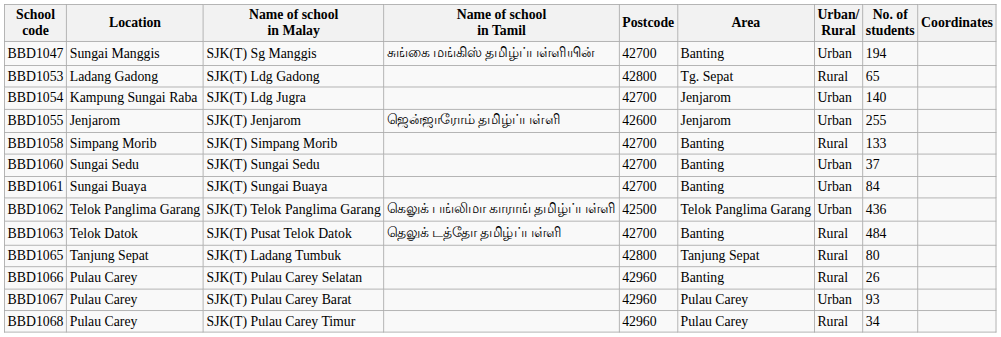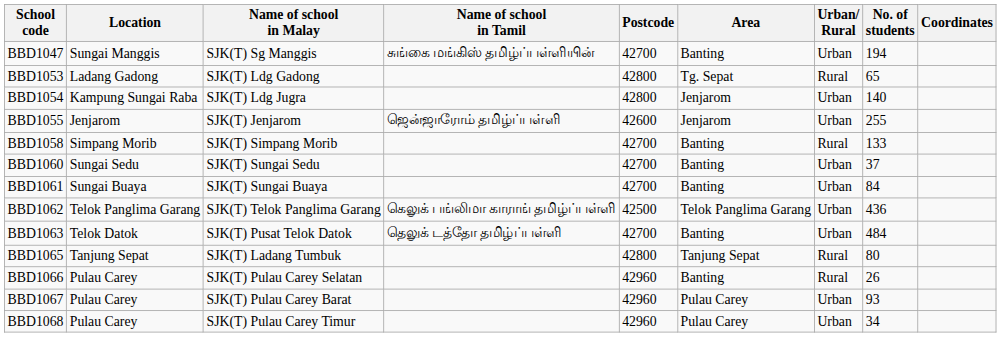 <table class="wikitable sortable">
 <tr>
 <th>School<br>code</th>
 <th>Location</th>
 <th>Name of school<br>in Malay</th>
 <th>Name of school<br>in Tamil</th>
 <th>Postcode</th>
 <th>Area</th>
 <th>Urban/<br>Rural</th>
 <th>No. of<br>students</th>
 <th>Coordinates</th>
 </tr>
 <tr>
 <td>BBD1047</td>
 <td>Sungai Manggis</td>
 <td>SJK(T) Sg Manggis</td>
 <td>சுங்கை மங்கிஸ் தமிழ்ப்பள்ளியின்</td>
 <td>42700</td>
 <td>Banting</td>
 <td>Urban</td>
 <td>194</td>
 <td></td>
 </tr>
 <tr>
 <td>BBD1053</td>
 <td>Ladang Gadong</td>
 <td>SJK(T) Ldg Gadong</td>
 <td></td>
 <td>42800</td>
 <td>Tg. Sepat</td>
 <td>Rural</td>
 <td>65</td>
 <td></td>
 </tr>
 <tr>
 <td>BBD1054</td>
 <td>Kampung Sungai Raba</td>
 <td>SJK(T) Ldg Jugra</td>
 <td></td>
-<td>42700</td>
+<td>42800</td>
 <td>Jenjarom</td>
 <td>Urban</td>
 <td>140</td>
 <td></td>
 </tr>
 <tr>
 <td>BBD1055</td>
 <td>Jenjarom</td>
 <td>SJK(T) Jenjarom</td>
 <td>ஜென்ஜாரோம் தமிழ்ப்பள்ளி</td>
 <td>42600</td>
 <td>Jenjarom</td>
 <td>Urban</td>
 <td>255</td>
 <td></td>
 </tr>
 <tr>
 <td>BBD1058</td>
 <td>Simpang Morib</td>
 <td>SJK(T) Simpang Morib</td>
 <td></td>
 <td>42700</td>
 <td>Banting</td>
 <td>Rural</td>
 <td>133</td>
 <td></td>
 </tr>
 <tr>
 <td>BBD1060</td>
 <td>Sungai Sedu</td>
 <td>SJK(T) Sungai Sedu</td>
 <td></td>
 <td>42700</td>
 <td>Banting</td>
 <td>Urban</td>
 <td>37</td>
 <td></td>
 </tr>
 <tr>
 <td>BBD1061</td>
 <td>Sungai Buaya</td>
 <td>SJK(T) Sungai Buaya</td>
 <td></td>
 <td>42700</td>
 <td>Banting</td>
 <td>Urban</td>
 <td>84</td>
 <td></td>
 </tr>
 <tr>
 <td>BBD1062</td>
 <td>Telok Panglima Garang</td>
 <td>SJK(T) Telok Panglima Garang</td>
 <td>கெலுக் பங்லிமா காராங் தமிழ்ப்பள்ளி</td>
 <td>42500</td>
 <td>Telok Panglima Garang</td>
 <td>Urban</td>
 <td>436</td>
 <td></td>
 </tr>
 <tr>
 <td>BBD1063</td>
 <td>Telok Datok</td>
 <td>SJK(T) Pusat Telok Datok</td>
 <td>தெலுக் டத்தோ தமிழ்ப்பள்ளி</td>
 <td>42700</td>
 <td>Banting</td>
-<td>Rural</td>
+<td>Urban</td>
 <td>484</td>
 <td></td>
 </tr>
 <tr>
 <td>BBD1065</td>
 <td>Tanjung Sepat</td>
 <td>SJK(T) Ladang Tumbuk</td>
 <td></td>
 <td>42800</td>
 <td>Tanjung Sepat</td>
 <td>Rural</td>
 <td>80</td>
 <td></td>
 </tr>
 <tr>
 <td>BBD1066</td>
 <td>Pulau Carey</td>
 <td>SJK(T) Pulau Carey Selatan</td>
 <td></td>
 <td>42960</td>
 <td>Banting</td>
 <td>Rural</td>
 <td>26</td>
 <td></td>
 </tr>
 <tr>
 <td>BBD1067</td>
 <td>Pulau Carey</td>
 <td>SJK(T) Pulau Carey Barat</td>
 <td></td>
 <td>42960</td>
 <td>Pulau Carey</td>
 <td>Urban</td>
 <td>93</td>
 <td></td>
 </tr>
 <tr>
 <td>BBD1068</td>
 <td>Pulau Carey</td>
 <td>SJK(T) Pulau Carey Timur</td>
 <td></td>
 <td>42960</td>
 <td>Pulau Carey</td>
-<td>Rural</td>
+<td>Urban</td>
 <td>34</td>
 <td></td>
 </tr>
 </table>
